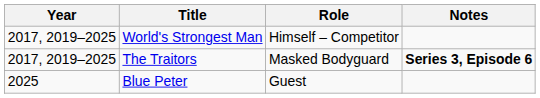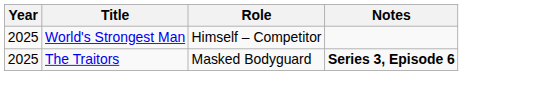 <table class="wikitable sortable">
 <tr>
 <th>Year</th>
 <th>Title</th>
 <th>Role</th>
 <th>Notes</th>
 </tr>
 <tr>
-<td>2017, 2019–2025</td>
+<td>2025</td>
 <td><a href='#'>World's Strongest Man</a></td>
 <td>Himself – Competitor</td>
 <td></td>
 </tr>
 <tr>
-<td>2017, 2019–2025</td>
+<td>2025</td>
 <td><a href='#'>The Traitors</a></td>
 <td>Masked Bodyguard</td>
 <td><strong>Series 3, Episode 6</strong></td>
 </tr>
-<tr>
-<td>2025</td>
-<td><a href='#'>Blue Peter</a></td>
-<td>Guest</td>
-<td></td>
-</tr>
 </table>
